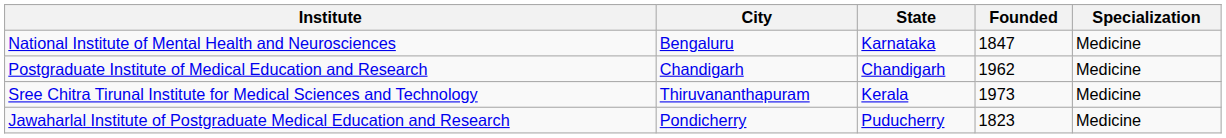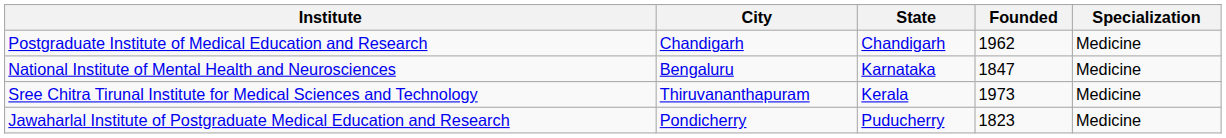 <table class="wikitable sortable" style="width:90%; font-size:95%">
 <tr align=center>
 <th>Institute</th>
 <th>City</th>
 <th>State</th>
 <th>Founded</th>
 <th>Specialization</th>
 </tr>
 <tr>
+<td><a href='#'>Postgraduate Institute of Medical Education and Research</a></td>
+<td><a href='#'>Chandigarh</a></td>
+<td><a href='#'>Chandigarh</a></td>
+<td>1962</td>
+<td>Medicine</td>
+</tr>
+<tr>
 <td><a href='#'>National Institute of Mental Health and Neurosciences</a></td>
 <td><a href='#'>Bengaluru</a></td>
 <td><a href='#'>Karnataka</a></td>
 <td>1847</td>
-<td>Medicine</td>
-</tr>
-<tr>
-<td><a href='#'>Postgraduate Institute of Medical Education and Research</a></td>
-<td><a href='#'>Chandigarh</a></td>
-<td><a href='#'>Chandigarh</a></td>
-<td>1962</td>
 <td>Medicine</td>
 </tr>
 <tr>
 <td><a href='#'>Sree Chitra Tirunal Institute for Medical Sciences and Technology</a></td>
 <td><a href='#'>Thiruvananthapuram</a></td>
 <td><a href='#'>Kerala</a></td>
 <td>1973</td>
 <td>Medicine</td>
 </tr>
 <tr>
 <td><a href='#'>Jawaharlal Institute of Postgraduate Medical Education and Research</a></td>
 <td><a href='#'>Pondicherry</a></td>
 <td><a href='#'>Puducherry</a></td>
 <td>1823</td>
 <td>Medicine</td>
 </tr>
 </table>
